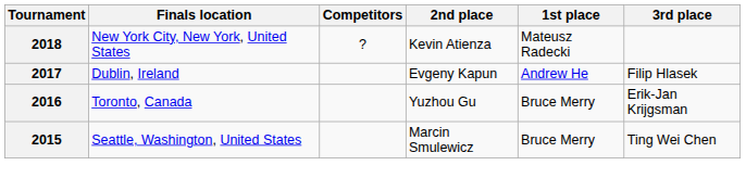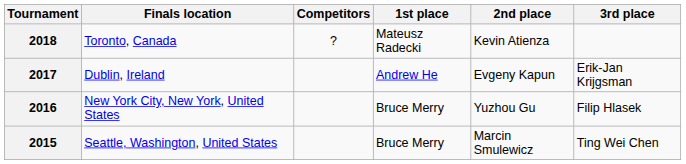 <table class="wikitable sortable" style="text-align:left">
 <tr>
 <th>Tournament</th>
 <th>Finals location</th>
 <th data-sort-type="number">Competitors</th>
+<th style="text-align:center">1st place</th>
 <th style="text-align:center">2nd place</th>
-<th style="text-align:center">1st place</th>
 <th style="text-align:center">3rd place</th>
 </tr>
 <tr>
 <th style="text-align:center">2018</th>
-<td><a href='#'>New York City, New York</a>, <a href='#'>United States</a></td>
+<td><a href='#'>Toronto</a>, <a href='#'>Canada</a></td>
 <td style="text-align:center">?</td>
+<td> Mateusz Radecki</td>
 <td> Kevin Atienza</td>
-<td> Mateusz Radecki</td>
 <td> </td>
 </tr>
 <tr>
 <th style="text-align:center">2017</th>
 <td><a href='#'>Dublin</a>, <a href='#'>Ireland</a></td>
 <td style="text-align:center"></td>
+<td> <a href='#'>Andrew He</a></td>
 <td> Evgeny Kapun</td>
-<td> <a href='#'>Andrew He</a></td>
-<td> Filip Hlasek</td>
+<td> Erik-Jan Krijgsman</td>
 </tr>
 <tr>
 <th style="text-align:center">2016</th>
-<td><a href='#'>Toronto</a>, <a href='#'>Canada</a></td>
+<td><a href='#'>New York City, New York</a>, <a href='#'>United States</a></td>
 <td style="text-align:center"></td>
+<td> Bruce Merry</td>
 <td> Yuzhou Gu</td>
-<td> Bruce Merry</td>
-<td> Erik-Jan Krijgsman</td>
+<td> Filip Hlasek</td>
 </tr>
 <tr>
 <th style="text-align:center">2015</th>
 <td><a href='#'>Seattle, Washington</a>, <a href='#'>United States</a></td>
 <td style="text-align:center"></td>
+<td> Bruce Merry</td>
 <td> Marcin Smulewicz</td>
-<td> Bruce Merry</td>
 <td> Ting Wei Chen</td>
 </tr>
 </table>
